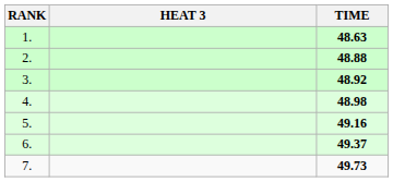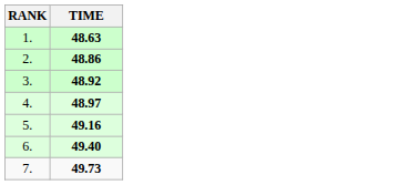 <table class="wikitable" style="border-collapse: collapse; font-size: 90%;">
 <tr>
 <th>RANK</th>
-<th style="width: 20em">HEAT 3</th>
 <th style="width: 5em">TIME</th>
 </tr>
 <tr style="background:#ccffcc;">
 <td align="center">1.</td>
-<td></td>
 <td align="center"><strong>48.63</strong></td>
 </tr>
 <tr style="background:#ccffcc;">
 <td align="center">2.</td>
-<td></td>
-<td align="center"><strong>48.88</strong></td>
+<td align="center"><strong>48.86</strong></td>
 </tr>
 <tr style="background:#ccffcc;">
 <td align="center">3.</td>
-<td></td>
 <td align="center"><strong>48.92</strong></td>
 </tr>
 <tr style="background:#ddffdd;">
 <td align="center">4.</td>
-<td></td>
-<td align="center"><strong>48.98</strong></td>
+<td align="center"><strong>48.97</strong></td>
 </tr>
 <tr style="background:#ddffdd;">
 <td align="center">5.</td>
-<td></td>
 <td align="center"><strong>49.16</strong></td>
 </tr>
 <tr style="background:#ddffdd;">
 <td align="center">6.</td>
-<td></td>
-<td align="center"><strong>49.37</strong></td>
+<td align="center"><strong>49.40</strong></td>
 </tr>
 <tr>
 <td align="center">7.</td>
-<td></td>
 <td align="center"><strong>49.73</strong></td>
 </tr>
 </table>
